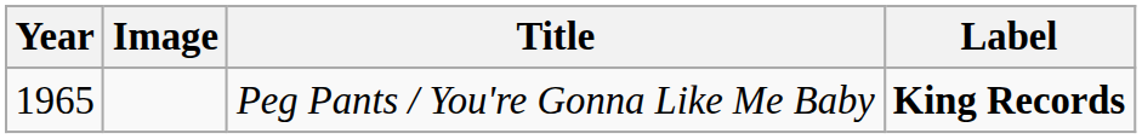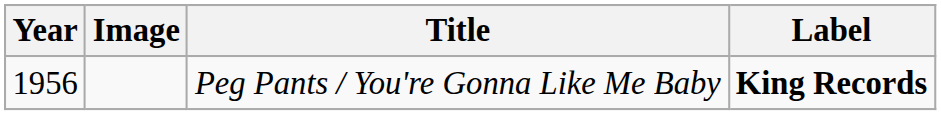 <table class="wikitable">
 <tr>
 <th>Year</th>
 <th>Image</th>
 <th>Title</th>
 <th>Label</th>
 </tr>
 <tr>
-<td>1965</td>
+<td>1956</td>
 <td></td>
 <td><em>Peg Pants / You're Gonna Like Me Baby</em></td>
 <td><strong>King Records</strong></td>
 </tr>
 </table>
